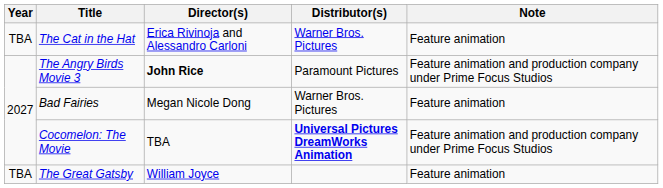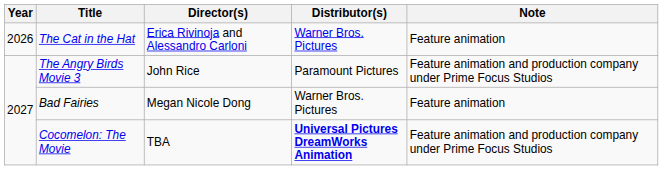 <table class="wikitable" style="width: 100%">
 <tr>
 <th>Year</th>
 <th>Title</th>
 <th>Director(s)</th>
 <th>Distributor(s)</th>
 <th>Note</th>
 </tr>
 <tr>
-<td rowspan="1" style="text-align: center;">TBA</td>
+<td style="text-align: center;">2026</td>
 <td><em><a href='#'>The Cat in the Hat</a></em></td>
 <td><a href='#'>Erica Rivinoja</a> and <a href='#'>Alessandro Carloni</a></td>
 <td><a href='#'>Warner Bros. Pictures</a></td>
 <td>Feature animation</td>
 </tr>
 <tr>
 <td style="text-align: center;" rowspan=3>2027</td>
 <td><em><a href='#'>The Angry Birds Movie 3</a></em></td>
-<td><strong>John Rice</strong></td>
+<td>John Rice</td>
 <td>Paramount Pictures</td>
 <td>Feature animation and production company under Prime Focus Studios</td>
 </tr>
 <tr>
 <td><em>Bad Fairies</em></td>
 <td>Megan Nicole Dong</td>
 <td>Warner Bros. Pictures</td>
 <td>Feature animation</td>
 </tr>
 <tr>
 <td><em><a href='#'>Cocomelon: The Movie</a></em></td>
 <td>TBA</td>
 <td><strong><a href='#'>Universal Pictures</a><br><a href='#'>DreamWorks Animation</a></strong></td>
 <td>Feature animation and production company under Prime Focus Studios</td>
 </tr>
-<tr>
-<td rowspan="1" style="text-align: center;">TBA</td>
-<td><a href='#'><em>The Great Gatsby</em></a></td>
-<td><a href='#'>William Joyce</a></td>
-<td></td>
-<td>Feature animation</td>
-</tr>
 </table>
